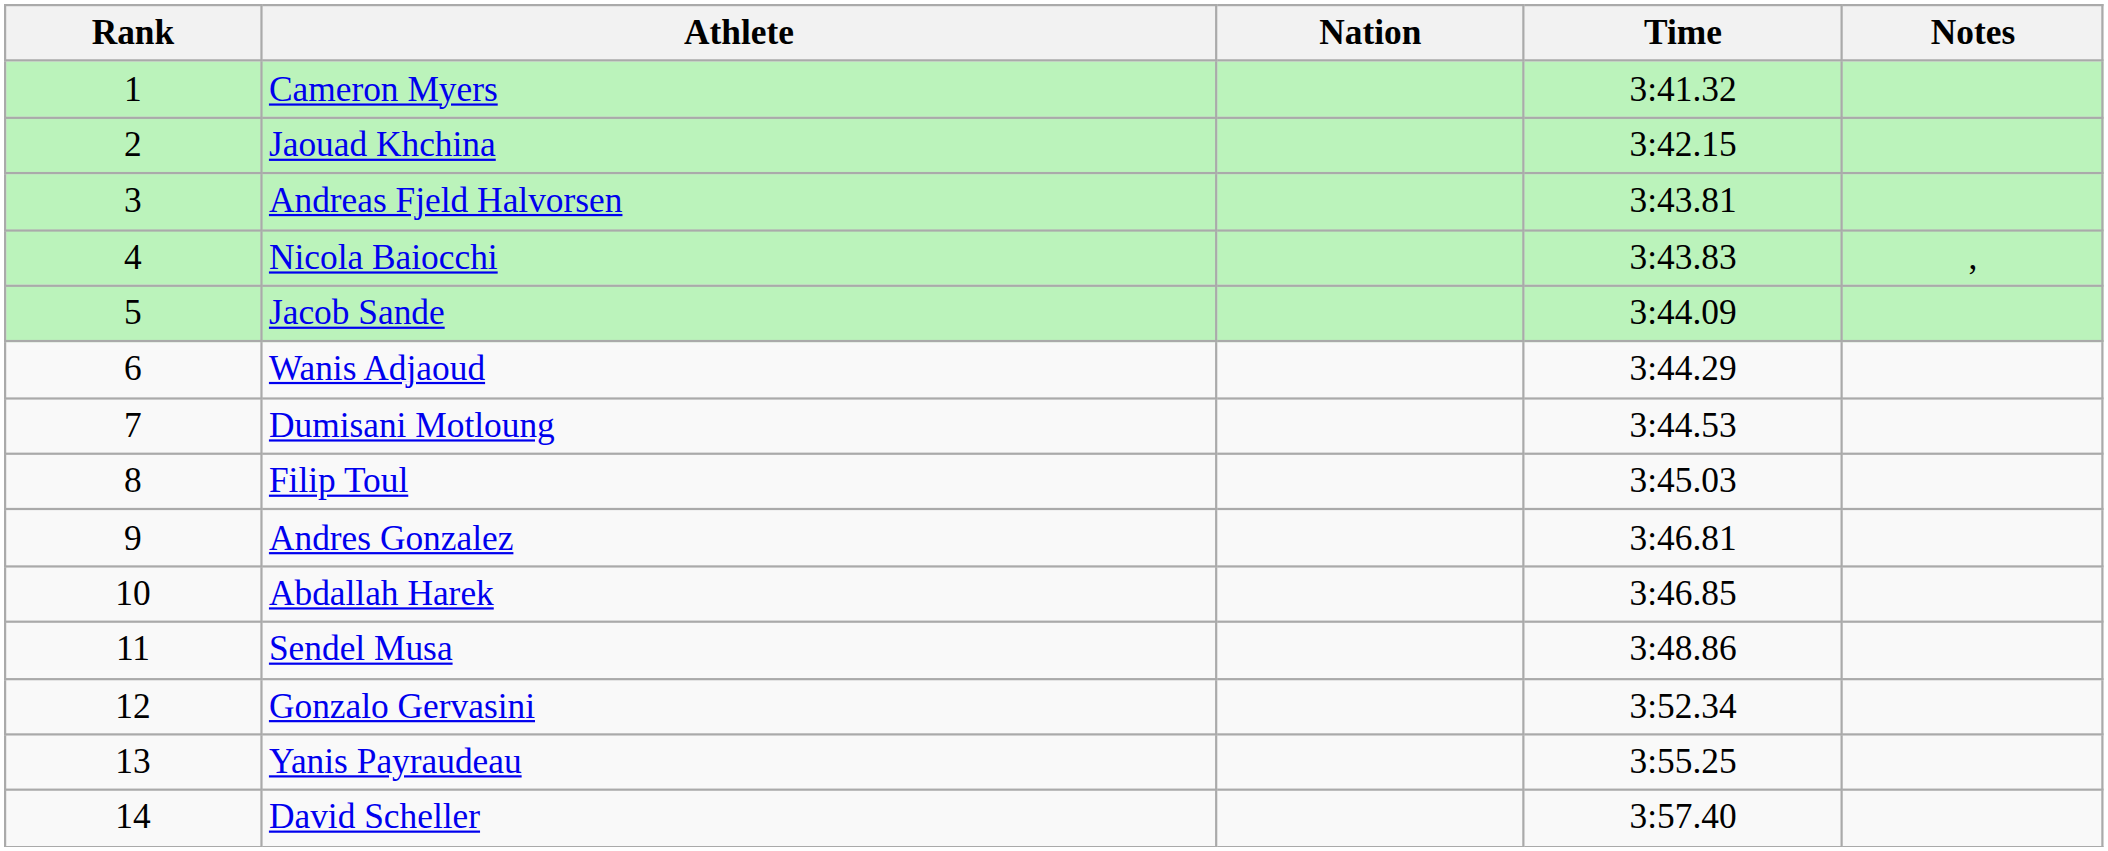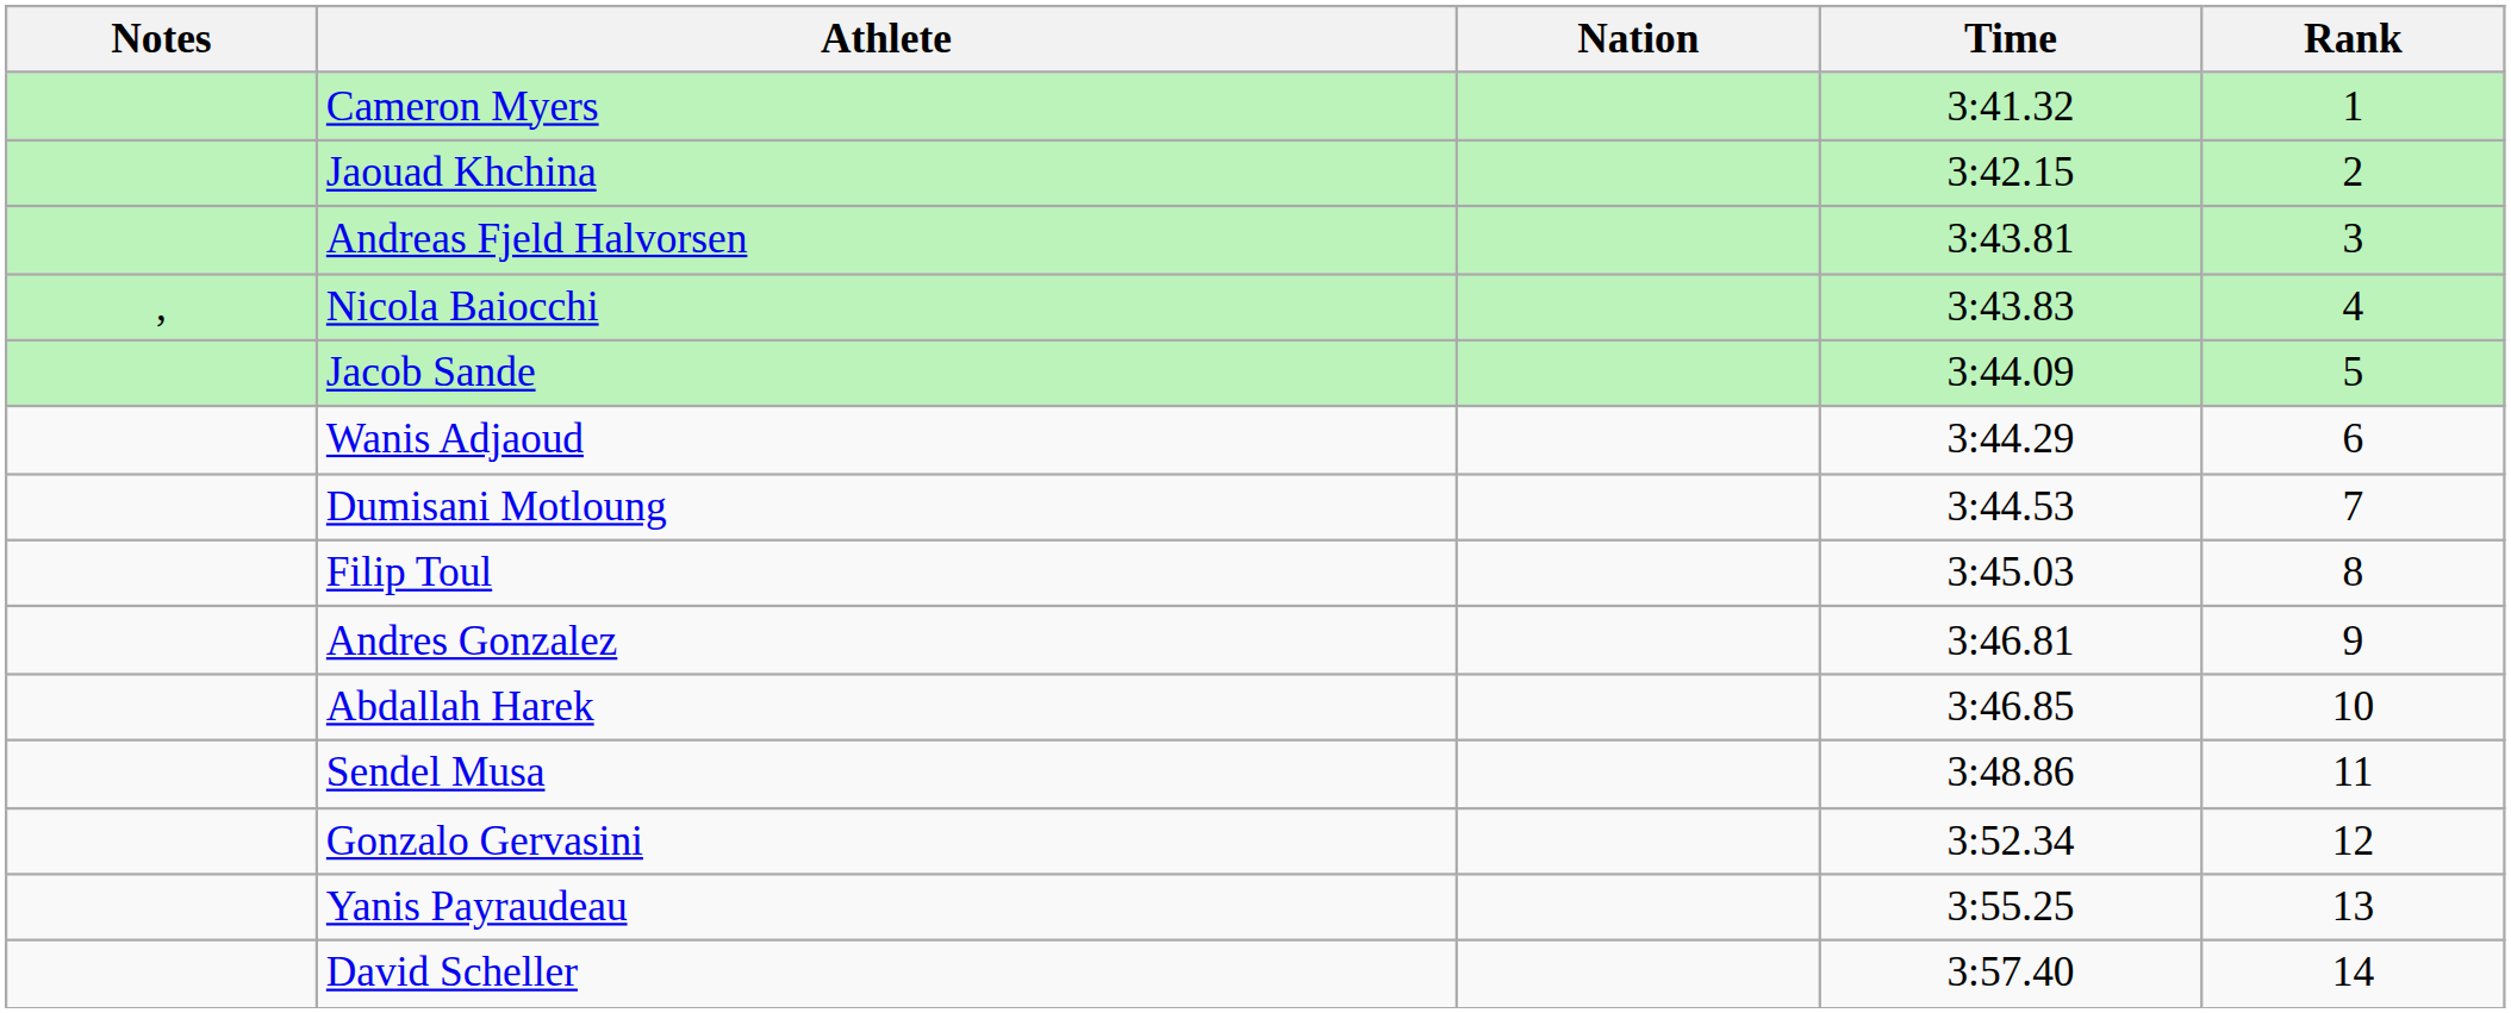 <table class="wikitable sortable" style="text-align:center;width: 60%;">
 <tr>
-<th scope="col">Rank</th>
+<th scope="col">Notes</th>
 <th scope="col">Athlete</th>
 <th scope="col">Nation</th>
 <th scope="col">Time</th>
-<th scope="col">Notes</th>
+<th scope="col">Rank</th>
 </tr>
 <tr bgcolor=bbf3bb>
-<td>1</td>
+<td></td>
 <td align=left><a href='#'>Cameron Myers</a></td>
 <td align=left></td>
 <td>3:41.32</td>
-<td></td>
+<td>1</td>
 </tr>
 <tr bgcolor=bbf3bb>
-<td>2</td>
+<td></td>
 <td align=left><a href='#'>Jaouad Khchina</a></td>
 <td align=left></td>
 <td>3:42.15</td>
-<td></td>
+<td>2</td>
 </tr>
 <tr bgcolor=bbf3bb>
-<td>3</td>
+<td></td>
 <td align=left><a href='#'>Andreas Fjeld Halvorsen</a></td>
 <td align=left></td>
 <td>3:43.81</td>
-<td></td>
+<td>3</td>
 </tr>
 <tr bgcolor=bbf3bb>
-<td>4</td>
+<td>, </td>
 <td align=left><a href='#'>Nicola Baiocchi</a></td>
 <td align=left></td>
 <td>3:43.83</td>
-<td>, </td>
+<td>4</td>
 </tr>
 <tr bgcolor=bbf3bb>
-<td>5</td>
+<td></td>
 <td align=left><a href='#'>Jacob Sande</a></td>
 <td align=left></td>
 <td>3:44.09</td>
-<td></td>
+<td>5</td>
 </tr>
 <tr>
-<td>6</td>
+<td></td>
 <td align=left><a href='#'>Wanis  Adjaoud</a></td>
 <td align=left></td>
 <td>3:44.29</td>
-<td></td>
+<td>6</td>
 </tr>
 <tr>
-<td>7</td>
+<td></td>
 <td align=left><a href='#'>Dumisani Motloung</a></td>
 <td align=left></td>
 <td>3:44.53</td>
-<td></td>
+<td>7</td>
 </tr>
 <tr>
-<td>8</td>
+<td></td>
 <td align=left><a href='#'>Filip Toul</a></td>
 <td align=left></td>
 <td>3:45.03</td>
-<td></td>
+<td>8</td>
 </tr>
 <tr>
-<td>9</td>
+<td></td>
 <td align=left><a href='#'>Andres Gonzalez</a></td>
 <td align=left></td>
 <td>3:46.81</td>
-<td></td>
+<td>9</td>
 </tr>
 <tr>
-<td>10</td>
+<td></td>
 <td align=left><a href='#'>Abdallah Harek</a></td>
 <td align=left></td>
 <td>3:46.85</td>
-<td></td>
+<td>10</td>
 </tr>
 <tr>
-<td>11</td>
+<td></td>
 <td align=left><a href='#'>Sendel Musa</a></td>
 <td align=left></td>
 <td>3:48.86</td>
-<td></td>
+<td>11</td>
 </tr>
 <tr>
-<td>12</td>
+<td></td>
 <td align=left><a href='#'>Gonzalo Gervasini</a></td>
 <td align=left></td>
 <td>3:52.34</td>
-<td></td>
+<td>12</td>
 </tr>
 <tr>
-<td>13</td>
+<td></td>
 <td align=left><a href='#'>Yanis Payraudeau</a></td>
 <td align=left></td>
 <td>3:55.25</td>
-<td></td>
+<td>13</td>
 </tr>
 <tr>
-<td>14</td>
+<td></td>
 <td align=left><a href='#'>David Scheller</a></td>
 <td align=left></td>
 <td>3:57.40</td>
-<td></td>
+<td>14</td>
 </tr>
 </table>
